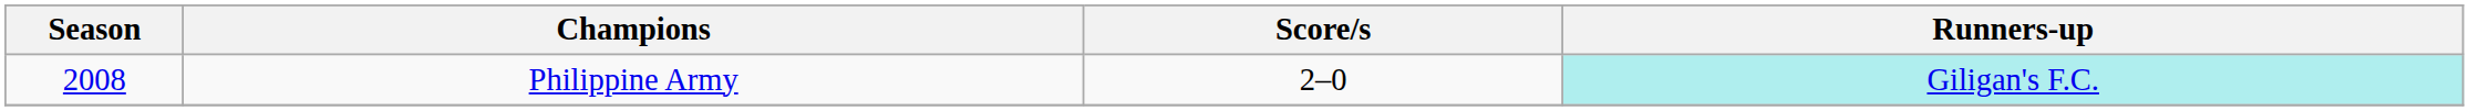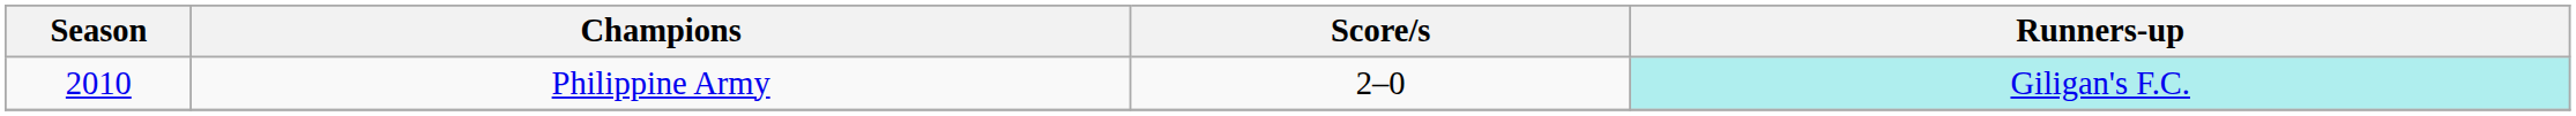 <table class=wikitable style="text-align:center;" cellpadding=3 cellspacing=0>
 <tr bgcolor=#efefef>
 <th width=2%>Season</th>
 <th width=15%>Champions</th>
 <th width=8%>Score/s</th>
 <th width=15%>Runners-up</th>
 </tr>
 <tr>
-<td><a href='#'>2008</a></td>
+<td><a href='#'>2010</a></td>
 <td><a href='#'>Philippine Army</a></td>
 <td>2–0</td>
 <td style="background: paleturquoise;"><a href='#'>Giligan's F.C.</a></td>
 </tr>
 <tr>
 </tr>
 </table>
